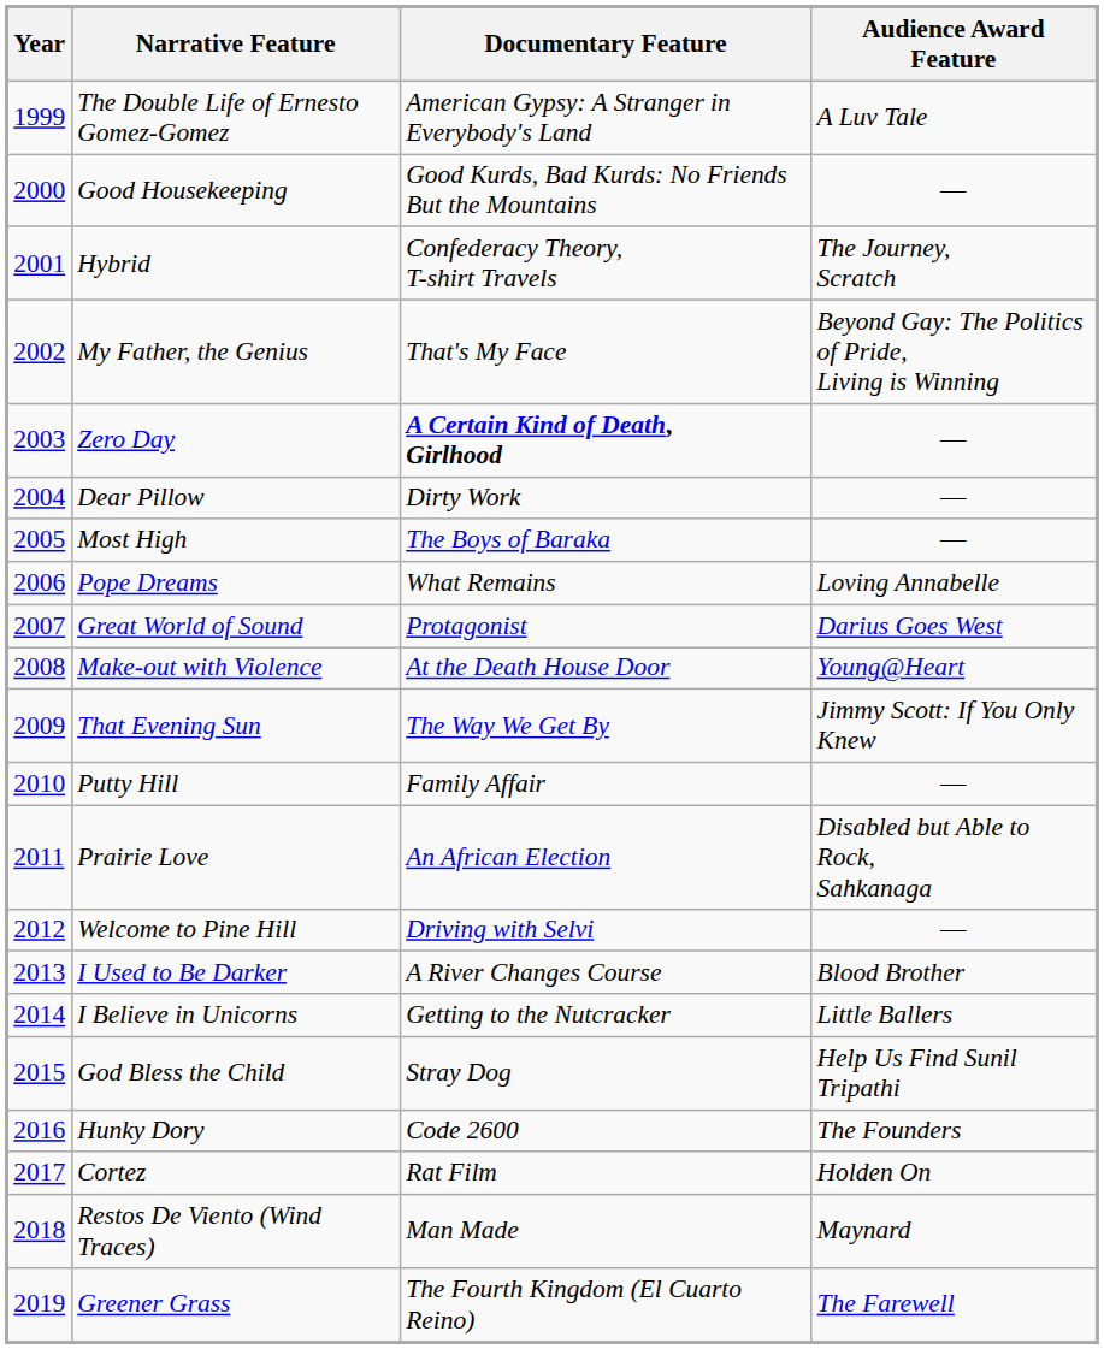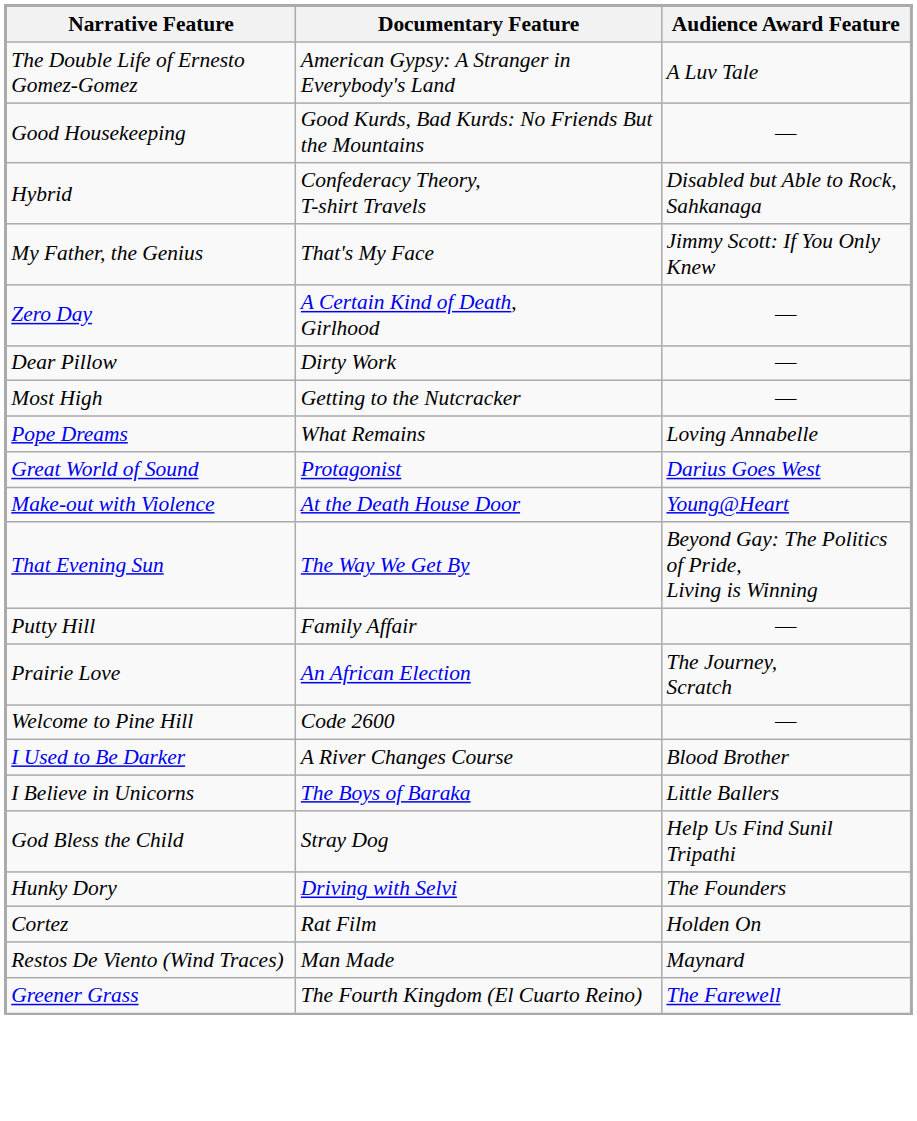 <table class="wikitable" style="border:2px #aaa solid; font-size:90%;">
 <tr style="background:LightSteelBlue; text-align:center;">
-<th>Year</th>
 <th>Narrative Feature</th>
 <th>Documentary Feature</th>
 <th>Audience Award Feature</th>
 </tr>
 <tr>
-<td><a href='#'>1999</a></td>
 <td><em>The Double Life of Ernesto Gomez-Gomez</em></td>
 <td><em>American Gypsy: A Stranger in Everybody's Land</em></td>
 <td><em>A Luv Tale</em></td>
 </tr>
 <tr>
-<td><a href='#'>2000</a></td>
 <td><em>Good Housekeeping</em></td>
 <td><em>Good Kurds, Bad Kurds: No Friends But the Mountains</em></td>
 <td style="text-align:center;">—</td>
 </tr>
 <tr>
-<td><a href='#'>2001</a></td>
 <td><em>Hybrid</em></td>
 <td><em>Confederacy Theory,</em> <br><em>T-shirt Travels</em></td>
-<td><em>The Journey,</em> <br><em>Scratch</em></td>
+<td><em>Disabled but Able to Rock,</em><br><em>Sahkanaga</em></td>
 </tr>
 <tr>
-<td><a href='#'>2002</a></td>
 <td><em>My Father, the Genius</em></td>
 <td><em>That's My Face</em></td>
-<td><em>Beyond Gay: The Politics of Pride,</em><br><em>Living is Winning</em></td>
+<td><em>Jimmy Scott: If You Only Knew</em></td>
 </tr>
 <tr>
-<td><a href='#'>2003</a></td>
 <td><em><a href='#'>Zero Day</a></em></td>
-<td><strong><em><a href='#'>A Certain Kind of Death</a></em>,<br><em>Girlhood</em></strong></td>
+<td><em><a href='#'>A Certain Kind of Death</a></em>,<br><em>Girlhood</em></td>
 <td style="text-align:center;">—</td>
 </tr>
 <tr>
-<td><a href='#'>2004</a></td>
 <td><em>Dear Pillow</em></td>
 <td><em>Dirty Work</em></td>
 <td style="text-align:center;">—</td>
 </tr>
 <tr>
-<td><a href='#'>2005</a></td>
 <td><em>Most High</em></td>
-<td><em><a href='#'>The Boys of Baraka</a></em></td>
+<td><em>Getting to the Nutcracker</em></td>
 <td style="text-align:center;">—</td>
 </tr>
 <tr>
-<td><a href='#'>2006</a></td>
 <td><em><a href='#'>Pope Dreams</a></em></td>
 <td><em>What Remains</em></td>
 <td><em>Loving Annabelle</em></td>
 </tr>
 <tr>
-<td><a href='#'>2007</a></td>
 <td><em><a href='#'>Great World of Sound</a></em></td>
 <td><em><a href='#'>Protagonist</a></em></td>
 <td><em><a href='#'>Darius Goes West</a></em></td>
 </tr>
 <tr>
-<td><a href='#'>2008</a></td>
 <td><em><a href='#'>Make-out with Violence</a></em></td>
 <td><em><a href='#'>At the Death House Door</a></em></td>
 <td><em><a href='#'>Young@Heart</a></em></td>
 </tr>
 <tr>
-<td><a href='#'>2009</a></td>
 <td><em><a href='#'>That Evening Sun</a></em></td>
 <td><em><a href='#'>The Way We Get By</a></em></td>
-<td><em>Jimmy Scott: If You Only Knew</em></td>
+<td><em>Beyond Gay: The Politics of Pride,</em><br><em>Living is Winning</em></td>
 </tr>
 <tr>
-<td><a href='#'>2010</a></td>
 <td><em>Putty Hill</em></td>
 <td><em>Family Affair</em></td>
 <td style="text-align:center;">—</td>
 </tr>
 <tr>
-<td><a href='#'>2011</a></td>
 <td><em>Prairie Love</em></td>
 <td><em><a href='#'>An African Election</a></em></td>
-<td><em>Disabled but Able to Rock,</em><br><em>Sahkanaga</em></td>
+<td><em>The Journey,</em> <br><em>Scratch</em></td>
 </tr>
 <tr>
-<td><a href='#'>2012</a></td>
 <td><em>Welcome to Pine Hill</em></td>
-<td><em><a href='#'>Driving with Selvi</a></em></td>
+<td><em>Code 2600</em></td>
 <td style="text-align:center;">—</td>
 </tr>
 <tr>
-<td><a href='#'>2013</a></td>
 <td><em><a href='#'>I Used to Be Darker</a></em></td>
 <td><em>A River Changes Course</em></td>
 <td><em>Blood Brother</em></td>
 </tr>
 <tr>
-<td><a href='#'>2014</a></td>
 <td><em>I Believe in Unicorns</em></td>
-<td><em>Getting to the Nutcracker</em></td>
+<td><em><a href='#'>The Boys of Baraka</a></em></td>
 <td><em>Little Ballers</em></td>
 </tr>
 <tr>
-<td><a href='#'>2015</a></td>
 <td><em>God Bless the Child</em></td>
 <td><em>Stray Dog</em></td>
 <td><em>Help Us Find Sunil Tripathi</em></td>
 </tr>
 <tr>
-<td><a href='#'>2016</a></td>
 <td><em>Hunky Dory</em></td>
-<td><em>Code 2600</em></td>
+<td><em><a href='#'>Driving with Selvi</a></em></td>
 <td><em>The Founders</em></td>
 </tr>
 <tr>
-<td><a href='#'>2017</a></td>
 <td><em>Cortez</em></td>
 <td><em>Rat Film</em></td>
 <td><em>Holden On</em></td>
 </tr>
 <tr>
-<td><a href='#'>2018</a></td>
 <td><em>Restos De Viento (Wind Traces)</em></td>
 <td><em>Man Made</em></td>
 <td><em>Maynard</em></td>
 </tr>
 <tr>
-<td><a href='#'>2019</a></td>
 <td><em><a href='#'>Greener Grass</a></em></td>
 <td><em>The Fourth Kingdom (El Cuarto Reino)</em></td>
 <td><em><a href='#'>The Farewell</a></em></td>
 </tr>
 </table>
